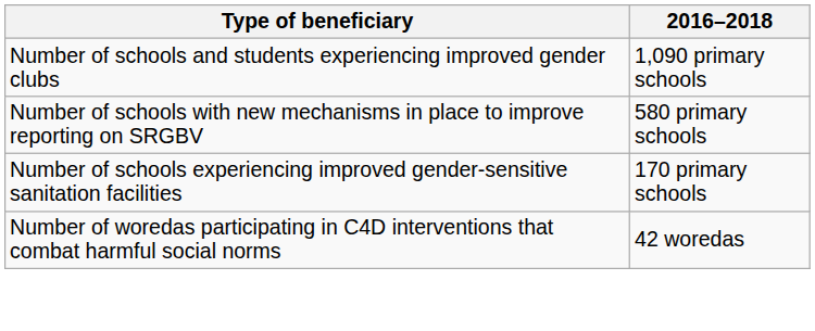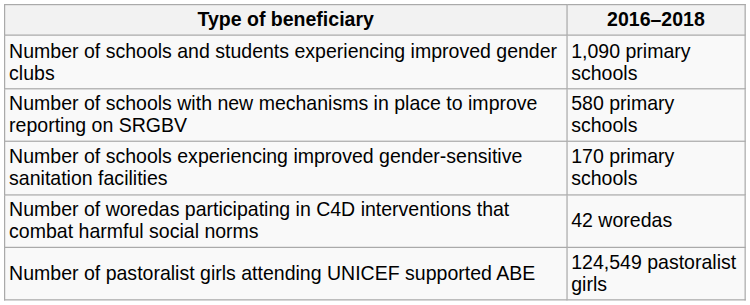 <table class="wikitable">
 <tr>
 <th>Type of beneficiary</th>
 <th>2016–2018</th>
 </tr>
 <tr>
 <td>Number of schools and students experiencing improved gender clubs</td>
 <td>1,090 primary schools</td>
 </tr>
 <tr>
 <td>Number of schools with new mechanisms in place to improve reporting on SRGBV</td>
 <td>580 primary schools</td>
 </tr>
 <tr>
 <td>Number of schools experiencing improved gender-sensitive sanitation facilities</td>
 <td>170 primary schools</td>
 </tr>
 <tr>
 <td>Number of woredas participating in C4D interventions that combat harmful social norms</td>
 <td>42 woredas</td>
 </tr>
+<tr>
+<td>Number of pastoralist girls attending UNICEF supported ABE</td>
+<td>124,549 pastoralist girls</td>
+</tr>
 </table>
